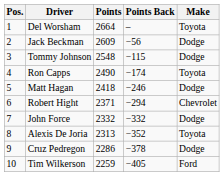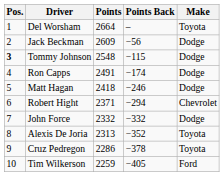 <table class="wikitable">
 <tr>
 <th>Pos.</th>
 <th>Driver</th>
 <th>Points</th>
 <th>Points Back</th>
 <th>Make</th>
 </tr>
 <tr>
 <td>1</td>
 <td>Del Worsham</td>
 <td>2664</td>
 <td>–</td>
 <td>Toyota</td>
 </tr>
 <tr>
 <td>2</td>
 <td>Jack Beckman</td>
 <td>2609</td>
 <td>−56</td>
 <td>Dodge</td>
 </tr>
 <tr>
-<td>3</td>
+<td><strong>3</strong></td>
 <td>Tommy Johnson</td>
 <td>2548</td>
 <td>−115</td>
 <td>Dodge</td>
 </tr>
 <tr>
 <td>4</td>
 <td>Ron Capps</td>
-<td>2490</td>
+<td>2491</td>
 <td>−174</td>
-<td>Toyota</td>
+<td>Dodge</td>
 </tr>
 <tr>
 <td>5</td>
 <td>Matt Hagan</td>
 <td>2418</td>
 <td>−246</td>
 <td>Dodge</td>
 </tr>
 <tr>
 <td>6</td>
 <td>Robert Hight</td>
 <td>2371</td>
 <td>−294</td>
 <td>Chevrolet</td>
 </tr>
 <tr>
 <td>7</td>
 <td>John Force</td>
 <td>2332</td>
 <td>−332</td>
 <td>Dodge</td>
 </tr>
 <tr>
 <td>8</td>
 <td>Alexis De Joria</td>
 <td>2313</td>
 <td>−352</td>
 <td>Toyota</td>
 </tr>
 <tr>
 <td>9</td>
 <td>Cruz Pedregon</td>
 <td>2286</td>
 <td>−378</td>
-<td>Dodge</td>
+<td>Toyota</td>
 </tr>
 <tr>
 <td>10</td>
 <td>Tim Wilkerson</td>
 <td>2259</td>
 <td>−405</td>
 <td>Ford</td>
 </tr>
 </table>
